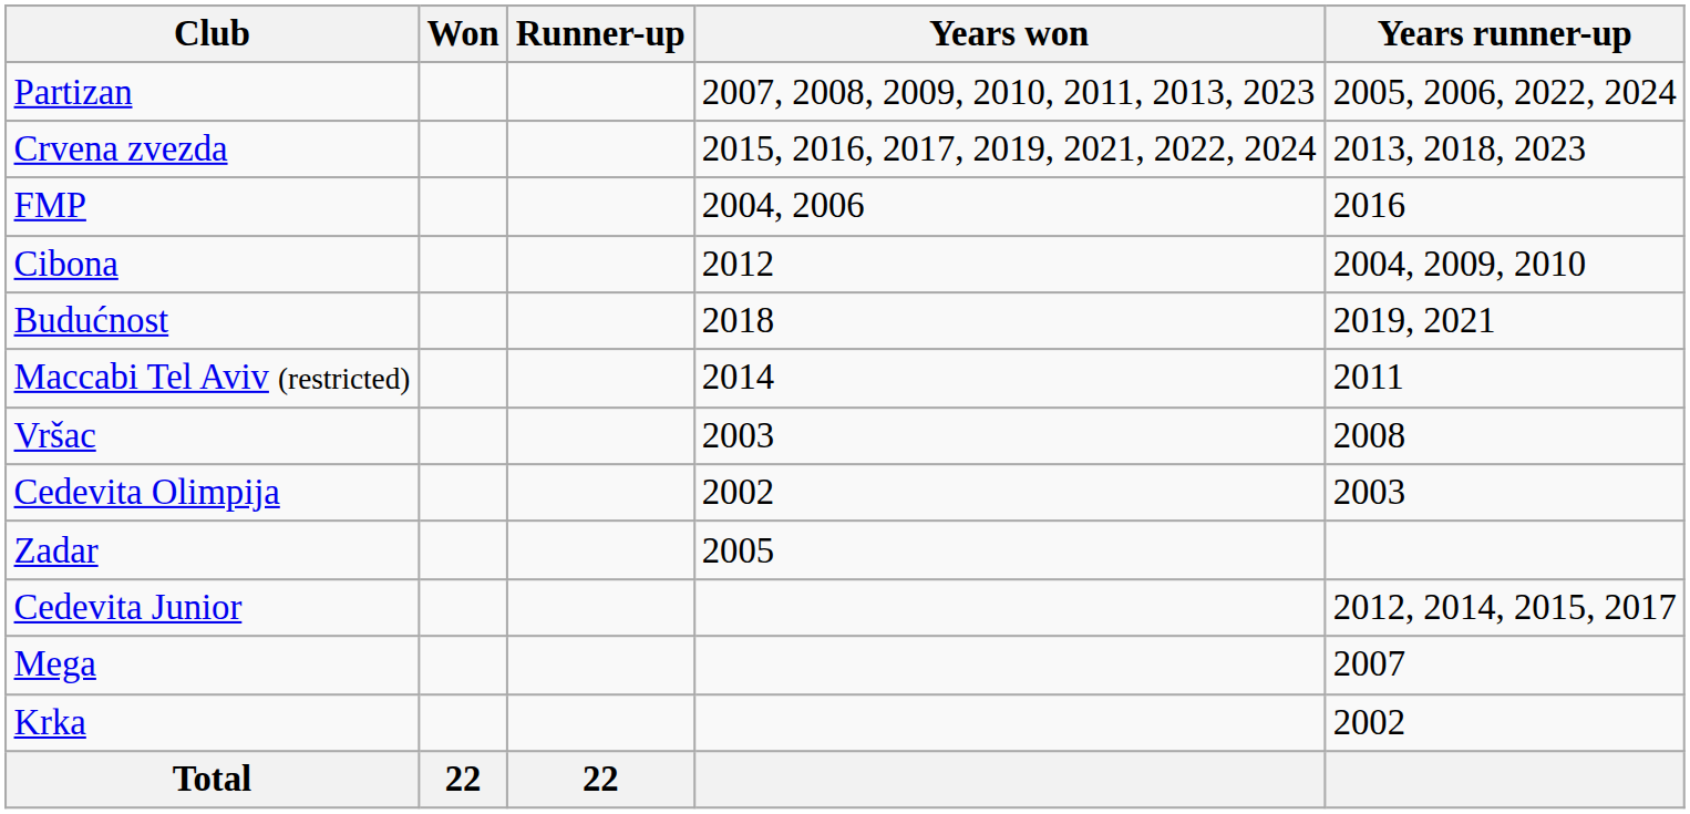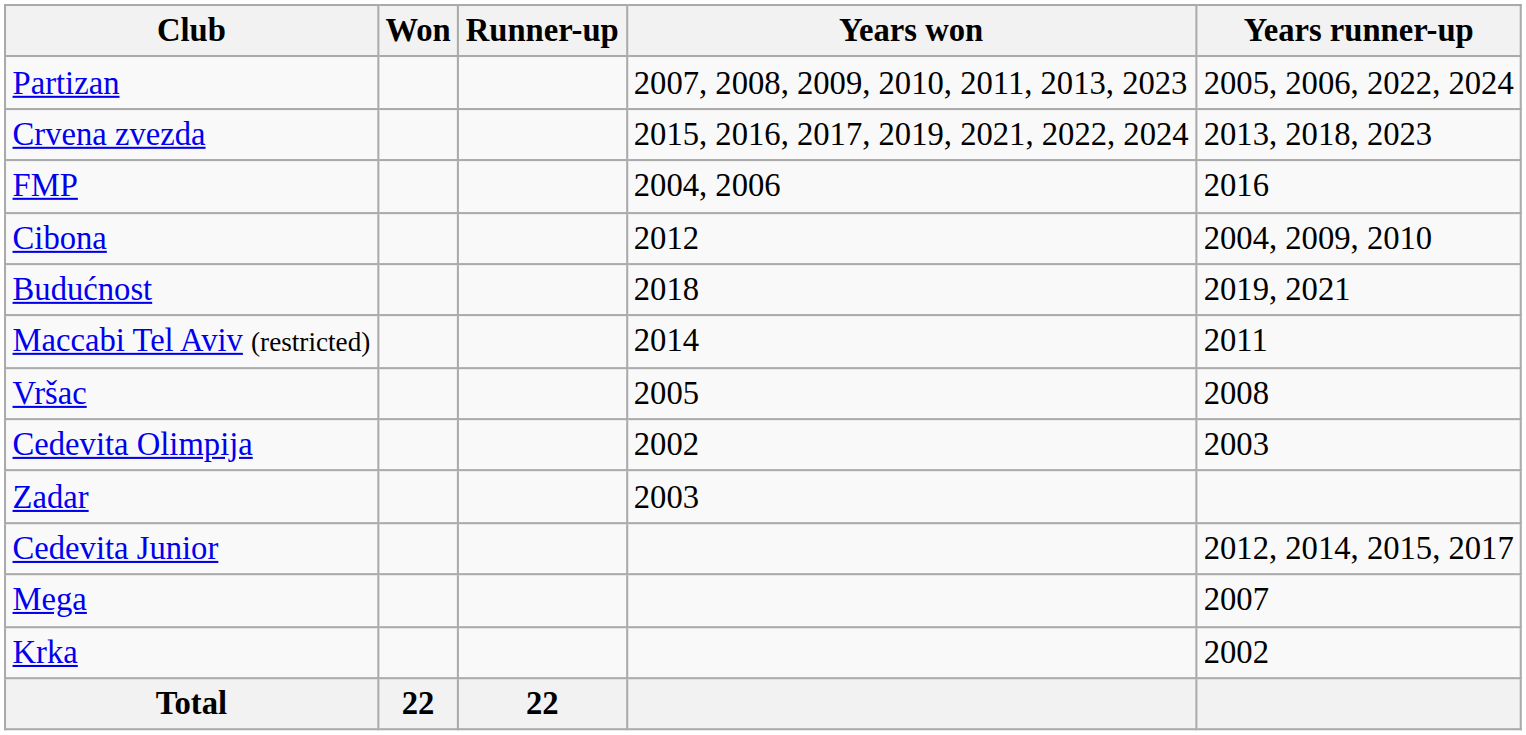 <table class="wikitable sortable">
 <tr>
 <th>Club</th>
 <th>Won</th>
 <th>Runner-up</th>
 <th>Years won</th>
 <th>Years runner-up</th>
 </tr>
 <tr>
 <td> <a href='#'>Partizan</a></td>
 <td></td>
 <td></td>
 <td>2007, 2008, 2009, 2010, 2011, 2013, 2023</td>
 <td>2005, 2006, 2022, 2024</td>
 </tr>
 <tr>
 <td> <a href='#'>Crvena zvezda</a></td>
 <td></td>
 <td></td>
 <td>2015, 2016, 2017, 2019, 2021, 2022, 2024</td>
 <td>2013, 2018, 2023</td>
 </tr>
 <tr>
 <td> <a href='#'>FMP</a></td>
 <td></td>
 <td></td>
 <td>2004, 2006</td>
 <td>2016</td>
 </tr>
 <tr>
 <td> <a href='#'>Cibona</a></td>
 <td></td>
 <td></td>
 <td>2012</td>
 <td>2004, 2009, 2010</td>
 </tr>
 <tr>
 <td> <a href='#'>Budućnost</a></td>
 <td></td>
 <td></td>
 <td>2018</td>
 <td>2019, 2021</td>
 </tr>
 <tr>
 <td> <a href='#'>Maccabi Tel Aviv</a> <small>(restricted)</small></td>
 <td></td>
 <td></td>
 <td>2014</td>
 <td>2011</td>
 </tr>
 <tr>
 <td> <a href='#'>Vršac</a></td>
 <td></td>
 <td></td>
-<td>2003</td>
+<td>2005</td>
 <td>2008</td>
 </tr>
 <tr>
 <td> <a href='#'>Cedevita Olimpija</a></td>
 <td></td>
 <td></td>
 <td>2002</td>
 <td>2003</td>
 </tr>
 <tr>
 <td> <a href='#'>Zadar</a></td>
 <td></td>
 <td></td>
-<td>2005</td>
+<td>2003</td>
 <td></td>
 </tr>
 <tr>
 <td> <a href='#'>Cedevita Junior</a></td>
 <td></td>
 <td></td>
 <td></td>
 <td>2012, 2014, 2015, 2017</td>
 </tr>
 <tr>
 <td> <a href='#'>Mega</a></td>
 <td></td>
 <td></td>
 <td></td>
 <td>2007</td>
 </tr>
 <tr>
 <td> <a href='#'>Krka</a></td>
 <td></td>
 <td></td>
 <td></td>
 <td>2002</td>
 </tr>
 <tr>
 <th>Total</th>
 <th>22</th>
 <th>22</th>
 <th></th>
 <th></th>
 </tr>
 </table>
